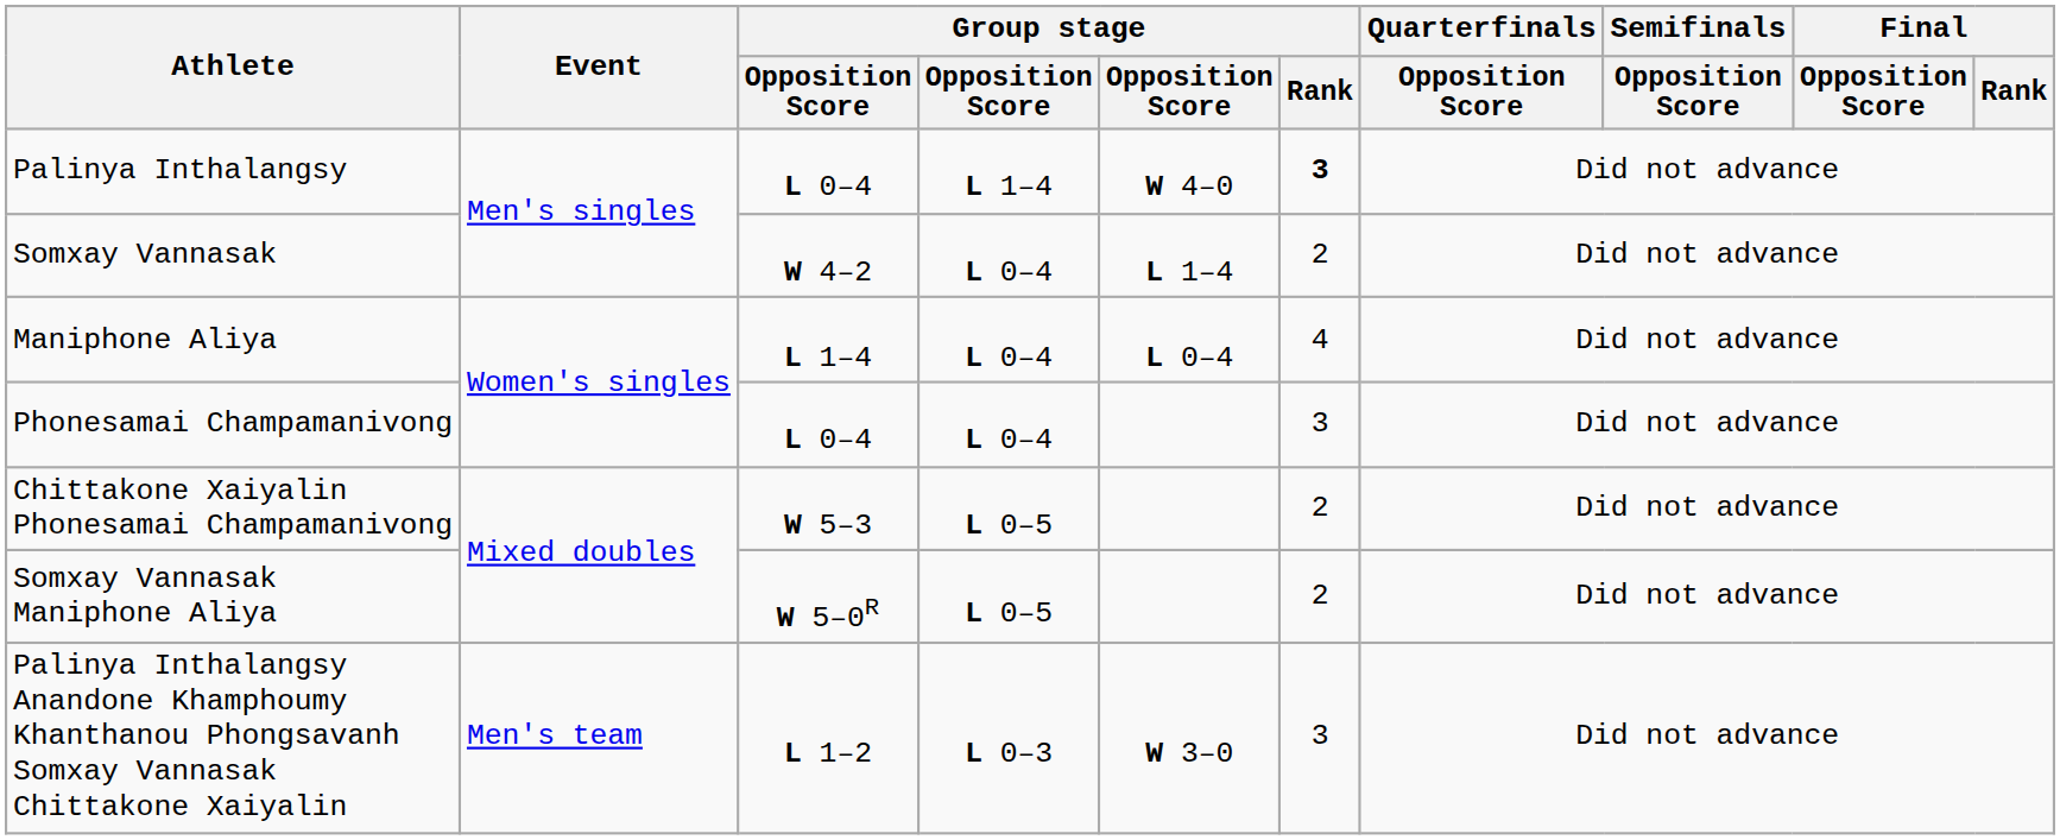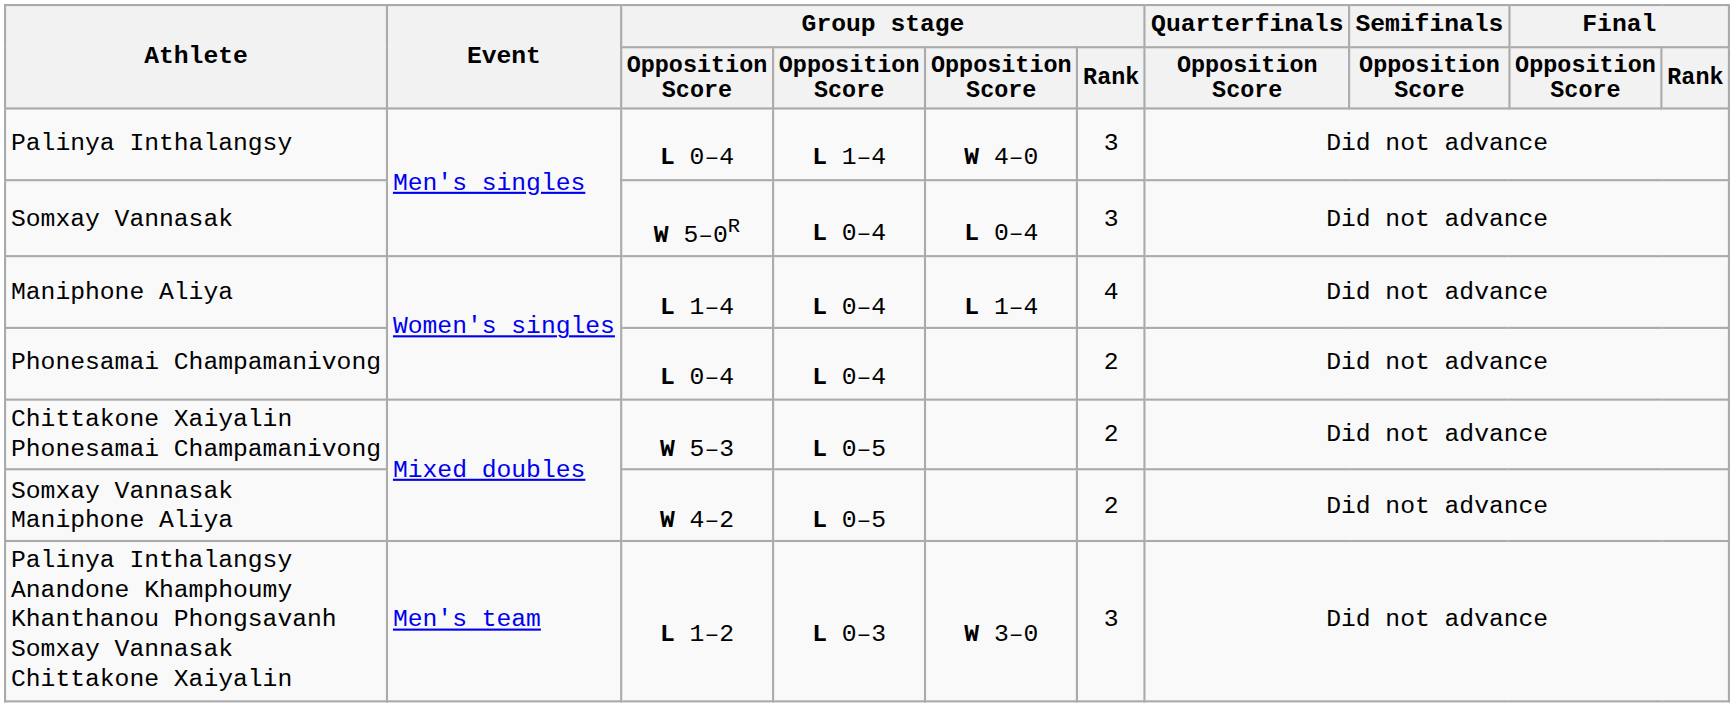 <table class=wikitable style=font-size:90%;text-align:center>
 <tr>
 <th rowspan=2>Athlete</th>
 <th rowspan=2>Event</th>
 <th colspan=4>Group stage</th>
 <th>Quarterfinals</th>
 <th>Semifinals</th>
 <th colspan=2>Final</th>
 </tr>
 <tr style="font-size:95%">
 <th>Opposition<br>Score</th>
 <th>Opposition<br>Score</th>
 <th>Opposition<br>Score</th>
 <th>Rank</th>
 <th>Opposition<br>Score</th>
 <th>Opposition<br>Score</th>
 <th>Opposition<br>Score</th>
 <th>Rank</th>
 </tr>
 <tr>
 <td align=left>Palinya Inthalangsy</td>
 <td align=left rowspan=2><a href='#'>Men's singles</a></td>
 <td><br><strong>L</strong> 0–4</td>
 <td><br><strong>L</strong> 1–4</td>
 <td><br><strong>W</strong> 4–0</td>
-<td><strong>3</strong></td>
+<td>3</td>
 <td colspan=4>Did not advance</td>
 </tr>
 <tr>
 <td align=left>Somxay Vannasak</td>
-<td><br><strong>W</strong> 4–2</td>
+<td><br><strong>W</strong> 5–0<sup>R</sup></td>
 <td><br><strong>L</strong> 0–4</td>
-<td><br><strong>L</strong> 1–4</td>
-<td>2</td>
+<td><br><strong>L</strong> 0–4</td>
+<td>3</td>
 <td colspan=4>Did not advance</td>
 </tr>
 <tr>
 <td align=left>Maniphone Aliya</td>
 <td align=left rowspan=2><a href='#'>Women's singles</a></td>
 <td><br><strong>L</strong> 1–4</td>
 <td><br><strong>L</strong> 0–4</td>
-<td><br><strong>L</strong> 0–4</td>
+<td><br><strong>L</strong> 1–4</td>
 <td>4</td>
 <td colspan=4>Did not advance</td>
 </tr>
 <tr>
 <td align=left>Phonesamai Champamanivong</td>
 <td><br><strong>L</strong> 0–4</td>
 <td><br><strong>L</strong> 0–4</td>
 <td></td>
-<td>3</td>
+<td>2</td>
 <td colspan=4>Did not advance</td>
 </tr>
 <tr>
 <td align=left>Chittakone Xaiyalin<br>Phonesamai Champamanivong</td>
 <td align=left rowspan=2><a href='#'>Mixed doubles</a></td>
 <td><br><strong>W</strong> 5–3</td>
 <td><br><strong>L</strong> 0–5</td>
 <td></td>
 <td>2</td>
 <td colspan=4>Did not advance</td>
 </tr>
 <tr>
 <td align=left>Somxay Vannasak<br>Maniphone Aliya</td>
-<td><br><strong>W</strong> 5–0<sup>R</sup></td>
+<td><br><strong>W</strong> 4–2</td>
 <td><br><strong>L</strong> 0–5</td>
 <td></td>
 <td>2</td>
 <td colspan=4>Did not advance</td>
 </tr>
 <tr>
 <td align=left>Palinya Inthalangsy<br>Anandone Khamphoumy<br>Khanthanou Phongsavanh<br>Somxay Vannasak<br>Chittakone Xaiyalin</td>
 <td align=left><a href='#'>Men's team</a></td>
 <td><br><strong>L</strong> 1–2</td>
 <td><br><strong>L</strong> 0–3</td>
 <td><br><strong>W</strong> 3–0</td>
 <td>3</td>
 <td colspan=4>Did not advance</td>
 </tr>
 </table>
